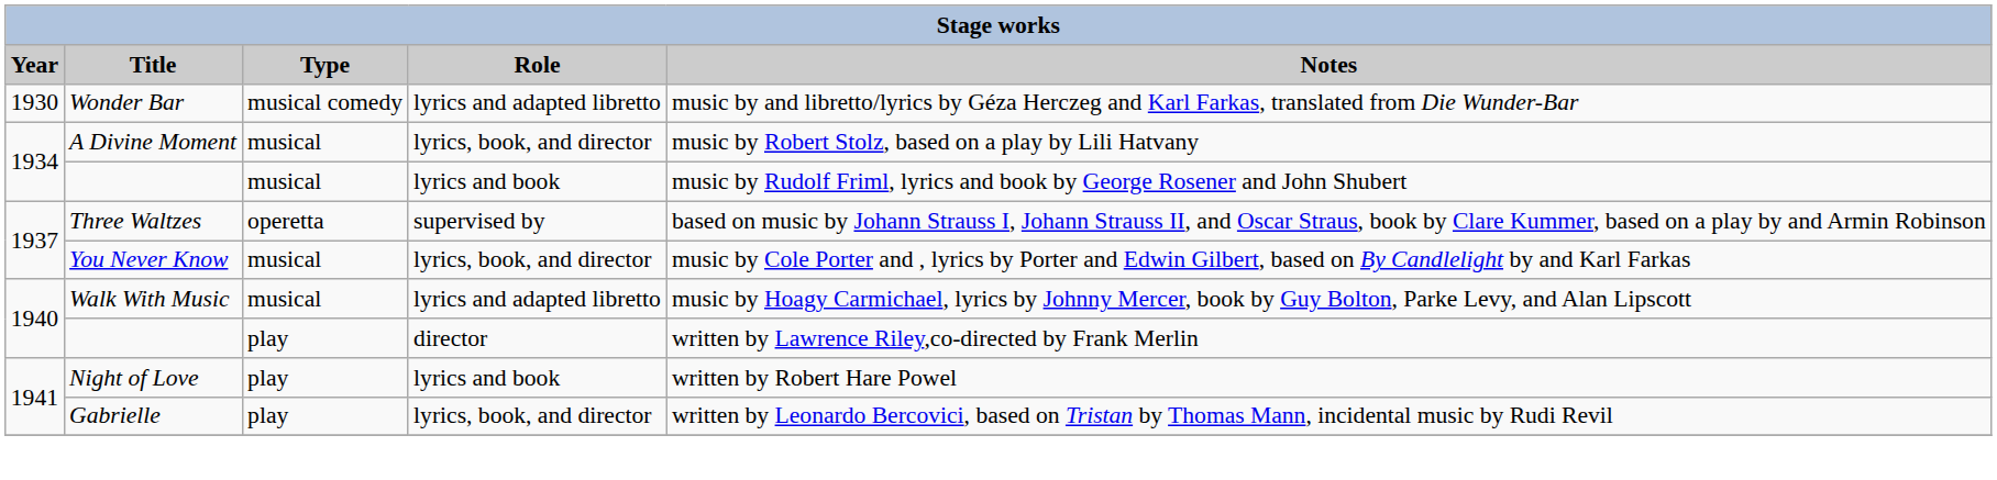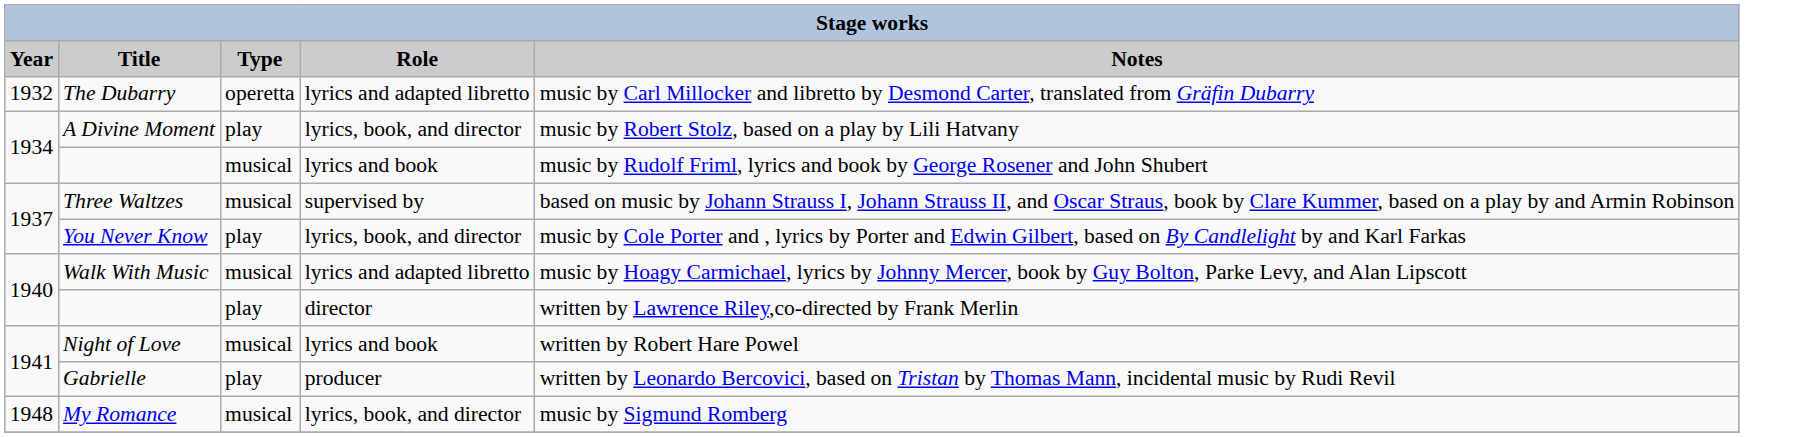 <table class="wikitable" style="font-size:90%">
 <tr>
 <th colspan=5 style="background:LightSteelBlue">Stage works</th>
 </tr>
 <tr>
 <th style="background:#CCCCCC">Year</th>
 <th style="background:#CCCCCC">Title</th>
 <th style="background:#CCCCCC">Type</th>
 <th style="background:#CCCCCC">Role</th>
 <th style="background:#CCCCCC">Notes</th>
 </tr>
 <tr>
-<td rowspan=1>1930</td>
-<td><em>Wonder Bar</em></td>
-<td>musical comedy</td>
+<td rowspan=1>1932</td>
+<td><em>The Dubarry</em></td>
+<td>operetta</td>
 <td>lyrics and adapted libretto</td>
-<td>music by  and libretto/lyrics by Géza Herczeg and <a href='#'>Karl Farkas</a>, translated from <em>Die Wunder-Bar</em></td>
+<td>music by <a href='#'>Carl Millocker</a> and libretto by <a href='#'>Desmond Carter</a>, translated from <em><a href='#'>Gräfin Dubarry</a></em></td>
 </tr>
 <tr>
 <td rowspan=2>1934</td>
 <td><em>A Divine Moment</em></td>
-<td>musical</td>
+<td>play</td>
 <td>lyrics, book, and director</td>
 <td>music by <a href='#'>Robert Stolz</a>, based on a play by Lili Hatvany</td>
 </tr>
 <tr>
 <td></td>
 <td>musical</td>
 <td>lyrics and book</td>
 <td>music by <a href='#'>Rudolf Friml</a>, lyrics and book by <a href='#'>George Rosener</a> and John Shubert</td>
 </tr>
 <tr>
 <td rowspan=2>1937</td>
 <td><em>Three Waltzes</em></td>
-<td>operetta</td>
+<td>musical</td>
 <td>supervised by</td>
 <td>based on music by <a href='#'>Johann Strauss I</a>, <a href='#'>Johann Strauss II</a>, and <a href='#'>Oscar Straus</a>, book by <a href='#'>Clare Kummer</a>, based on a play by  and Armin Robinson</td>
 </tr>
 <tr>
 <td><em><a href='#'>You Never Know</a></em></td>
-<td>musical</td>
+<td>play</td>
 <td>lyrics, book, and director</td>
 <td>music by <a href='#'>Cole Porter</a> and , lyrics by Porter and <a href='#'>Edwin Gilbert</a>, based on <em><a href='#'>By Candlelight</a></em> by  and Karl Farkas</td>
 </tr>
 <tr>
 <td rowspan=2>1940</td>
 <td><em>Walk With Music</em></td>
 <td>musical</td>
 <td>lyrics and adapted libretto</td>
 <td>music by <a href='#'>Hoagy Carmichael</a>, lyrics by <a href='#'>Johnny Mercer</a>, book by <a href='#'>Guy Bolton</a>, Parke Levy, and Alan Lipscott</td>
 </tr>
 <tr>
 <td></td>
 <td>play</td>
 <td>director</td>
 <td>written by <a href='#'>Lawrence Riley</a>,co-directed by Frank Merlin</td>
 </tr>
 <tr>
 <td rowspan=2>1941</td>
 <td><em>Night of Love</em></td>
-<td>play</td>
+<td>musical</td>
 <td>lyrics and book</td>
 <td>written by Robert Hare Powel</td>
 </tr>
 <tr>
 <td><em>Gabrielle</em></td>
 <td>play</td>
+<td>producer</td>
+<td>written by <a href='#'>Leonardo Bercovici</a>, based on <em><a href='#'>Tristan</a></em> by <a href='#'>Thomas Mann</a>, incidental music by Rudi Revil</td>
+</tr>
+<tr>
+<td rowspan=1>1948</td>
+<td><em><a href='#'>My Romance</a></em></td>
+<td>musical</td>
 <td>lyrics, book, and director</td>
-<td>written by <a href='#'>Leonardo Bercovici</a>, based on <em><a href='#'>Tristan</a></em> by <a href='#'>Thomas Mann</a>, incidental music by Rudi Revil</td>
+<td>music by <a href='#'>Sigmund Romberg</a></td>
 </tr>
 <tr>
 </tr>
 </table>
